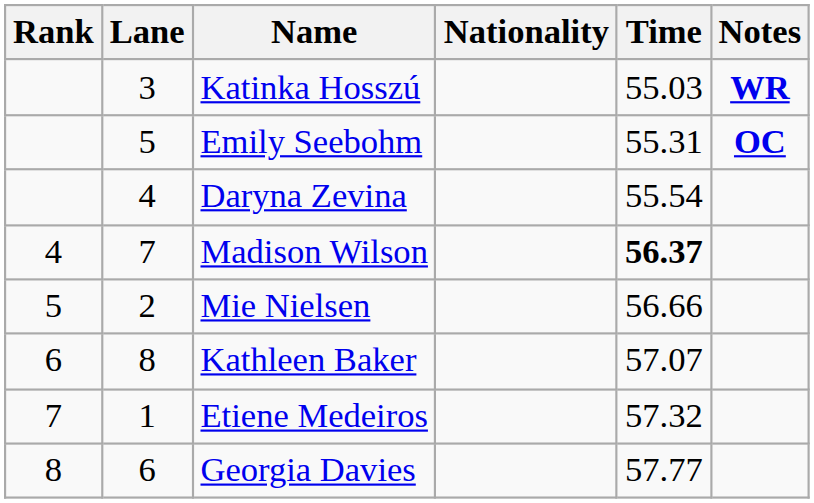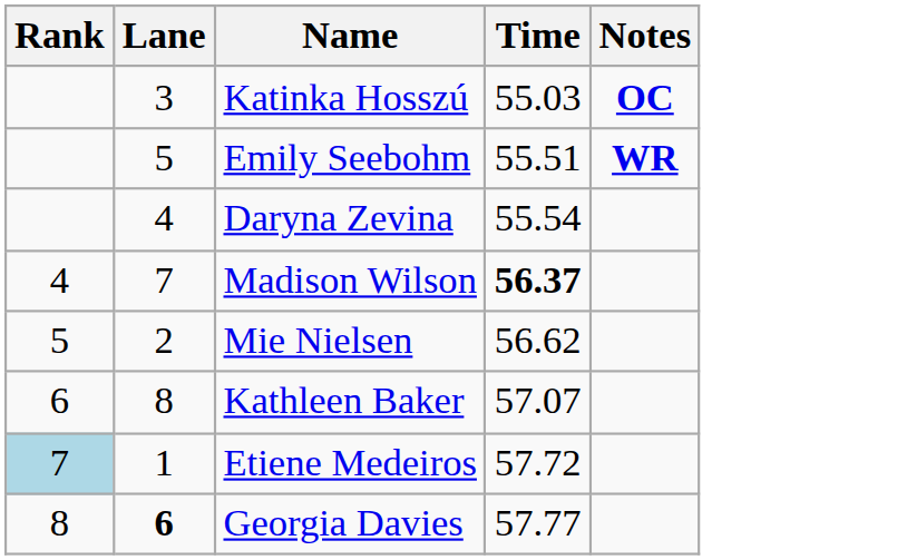 <table class="wikitable sortable" style="text-align:center">
 <tr>
 <th>Rank</th>
 <th>Lane</th>
 <th>Name</th>
-<th>Nationality</th>
 <th>Time</th>
 <th>Notes</th>
 </tr>
 <tr>
 <td></td>
 <td>3</td>
 <td align=left><a href='#'>Katinka Hosszú</a></td>
-<td align=left></td>
 <td>55.03</td>
-<td><strong><a href='#'>WR</a></strong></td>
+<td><strong><a href='#'>OC</a></strong></td>
 </tr>
 <tr>
 <td></td>
 <td>5</td>
 <td align=left><a href='#'>Emily Seebohm</a></td>
-<td align=left></td>
-<td>55.31</td>
-<td><strong><a href='#'>OC</a></strong></td>
+<td>55.51</td>
+<td><strong><a href='#'>WR</a></strong></td>
 </tr>
 <tr>
 <td></td>
 <td>4</td>
 <td align=left><a href='#'>Daryna Zevina</a></td>
-<td align=left></td>
 <td>55.54</td>
 <td></td>
 </tr>
 <tr>
 <td>4</td>
 <td>7</td>
 <td align=left><a href='#'>Madison Wilson</a></td>
-<td align=left></td>
 <td><strong>56.37</strong></td>
 <td></td>
 </tr>
 <tr>
 <td>5</td>
 <td>2</td>
 <td align=left><a href='#'>Mie Nielsen</a></td>
-<td align=left></td>
-<td>56.66</td>
+<td>56.62</td>
 <td></td>
 </tr>
 <tr>
 <td>6</td>
 <td>8</td>
 <td align=left><a href='#'>Kathleen Baker</a></td>
-<td align=left></td>
 <td>57.07</td>
 <td></td>
 </tr>
 <tr>
-<td>7</td>
+<td style="background: lightblue;">7</td>
 <td>1</td>
 <td align=left><a href='#'>Etiene Medeiros</a></td>
-<td align=left></td>
-<td>57.32</td>
+<td>57.72</td>
 <td></td>
 </tr>
 <tr>
 <td>8</td>
-<td>6</td>
+<td><strong>6</strong></td>
 <td align=left><a href='#'>Georgia Davies</a></td>
-<td align=left></td>
 <td>57.77</td>
 <td></td>
 </tr>
 </table>
